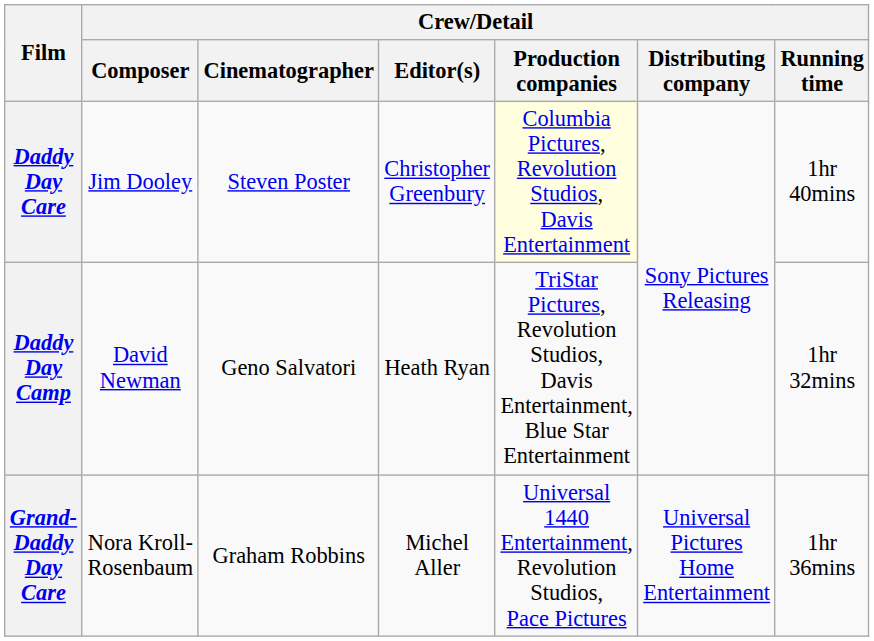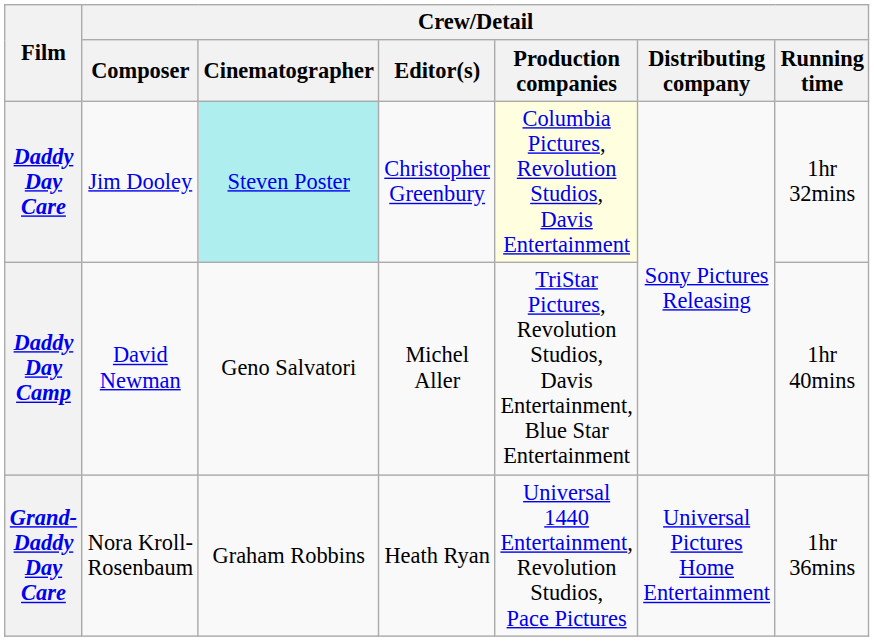 <table class="wikitable sortable" style="text-align:center; width:99%;">
 <tr>
 <th rowspan="2">Film</th>
 <th colspan="7">Crew/Detail</th>
 </tr>
 <tr>
 <th style="text-align:center;">Composer</th>
 <th style="text-align:center;">Cinematographer</th>
 <th style="text-align:center;">Editor(s)</th>
 <th style="text-align:center;">Production <br>companies</th>
 <th style="text-align:center;">Distributing <br>company</th>
 <th style="text-align:center;">Running time</th>
 </tr>
 <tr>
 <th><em><a href='#'>Daddy Day Care</a></em></th>
 <td><a href='#'>Jim Dooley</a></td>
-<td><a href='#'>Steven Poster</a></td>
+<td style="background: paleturquoise;"><a href='#'>Steven Poster</a></td>
 <td><a href='#'>Christopher Greenbury</a></td>
 <td style="background: lightyellow;"><a href='#'>Columbia Pictures</a>, <br><a href='#'>Revolution Studios</a>, <br><a href='#'>Davis Entertainment</a></td>
 <td rowspan="2"><a href='#'>Sony Pictures Releasing</a></td>
-<td>1hr 40mins</td>
+<td>1hr 32mins</td>
 </tr>
 <tr>
 <th><em><a href='#'>Daddy Day Camp</a></em></th>
 <td><a href='#'>David Newman</a></td>
 <td>Geno Salvatori</td>
-<td>Heath Ryan</td>
+<td>Michel Aller</td>
 <td><a href='#'>TriStar Pictures</a>, <br>Revolution Studios, <br>Davis Entertainment, <br>Blue Star Entertainment</td>
-<td>1hr 32mins</td>
+<td>1hr 40mins</td>
 </tr>
 <tr>
 <th><em><a href='#'>Grand-Daddy Day Care</a></em></th>
 <td>Nora Kroll-Rosenbaum</td>
 <td>Graham Robbins</td>
-<td>Michel Aller</td>
+<td>Heath Ryan</td>
 <td><a href='#'>Universal 1440 Entertainment</a>, <br>Revolution Studios, <br><a href='#'>Pace Pictures</a></td>
 <td><a href='#'>Universal Pictures Home Entertainment</a></td>
 <td>1hr 36mins</td>
 </tr>
 </table>
